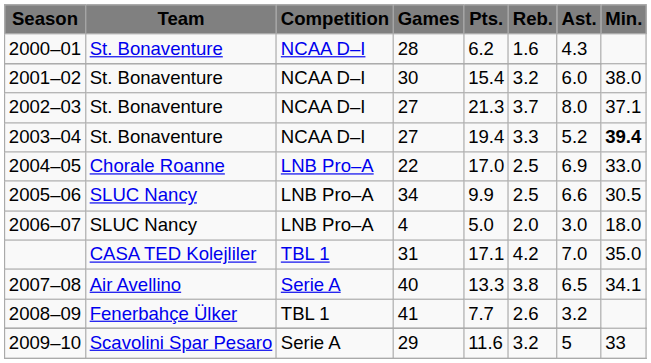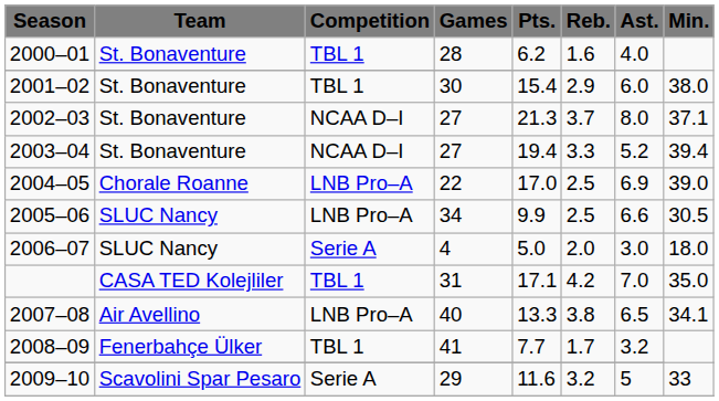 <table class="wikitable">
 <tr bgcolor="gray">
 <td align=center><strong>Season</strong></td>
 <td align=center><strong>Team</strong></td>
 <td align=center><strong>Competition</strong></td>
 <td align=center><strong>Games</strong></td>
 <td align=center><strong>Pts.</strong></td>
 <td align=center><strong>Reb.</strong></td>
 <td align=center><strong>Ast.</strong></td>
 <td align=center><strong>Min.</strong></td>
 </tr>
 <tr>
 <td>2000–01</td>
 <td><a href='#'>St. Bonaventure</a></td>
-<td> <a href='#'>NCAA D–I</a></td>
+<td> <a href='#'>TBL 1</a></td>
 <td>28</td>
 <td>6.2</td>
 <td>1.6</td>
-<td>4.3</td>
+<td>4.0</td>
 </tr>
 <tr>
 </tr>
 <tr>
 <td>2001–02</td>
 <td>St. Bonaventure</td>
-<td> NCAA D–I</td>
+<td> TBL 1</td>
 <td>30</td>
 <td>15.4</td>
-<td>3.2</td>
+<td>2.9</td>
 <td>6.0</td>
 <td>38.0</td>
 </tr>
 <tr>
 <td>2002–03</td>
 <td>St. Bonaventure</td>
 <td> NCAA D–I</td>
 <td>27</td>
 <td>21.3</td>
 <td>3.7</td>
 <td>8.0</td>
 <td>37.1</td>
 </tr>
 <tr>
 <td>2003–04</td>
 <td>St. Bonaventure</td>
 <td> NCAA D–I</td>
 <td>27</td>
 <td>19.4</td>
 <td>3.3</td>
 <td>5.2</td>
-<td><strong>39.4</strong></td>
+<td>39.4</td>
 </tr>
 <tr>
 <td>2004–05</td>
 <td><a href='#'>Chorale Roanne</a></td>
 <td> <a href='#'>LNB Pro–A</a></td>
 <td>22</td>
 <td>17.0</td>
 <td>2.5</td>
 <td>6.9</td>
-<td>33.0</td>
+<td>39.0</td>
 </tr>
 <tr>
 <td>2005–06</td>
 <td><a href='#'>SLUC Nancy</a></td>
 <td> LNB Pro–A</td>
 <td>34</td>
 <td>9.9</td>
 <td>2.5</td>
 <td>6.6</td>
 <td>30.5</td>
 </tr>
 <tr>
 <td>2006–07</td>
 <td>SLUC Nancy</td>
-<td> LNB Pro–A</td>
+<td> <a href='#'>Serie A</a></td>
 <td>4</td>
 <td>5.0</td>
 <td>2.0</td>
 <td>3.0</td>
 <td>18.0</td>
 </tr>
 <tr>
 <td><em> </em></td>
 <td><a href='#'>CASA TED Kolejliler</a></td>
 <td> <a href='#'>TBL 1</a></td>
 <td>31</td>
 <td>17.1</td>
 <td>4.2</td>
 <td>7.0</td>
 <td>35.0</td>
 </tr>
 <tr>
 <td>2007–08</td>
 <td><a href='#'>Air Avellino</a></td>
-<td> <a href='#'>Serie A</a></td>
+<td> LNB Pro–A</td>
 <td>40</td>
 <td>13.3</td>
 <td>3.8</td>
 <td>6.5</td>
 <td>34.1</td>
 </tr>
 <tr>
 <td>2008–09</td>
 <td><a href='#'>Fenerbahçe Ülker</a></td>
 <td> TBL 1</td>
 <td>41</td>
 <td>7.7</td>
-<td>2.6</td>
+<td>1.7</td>
 <td>3.2</td>
 </tr>
 <tr>
 </tr>
 <tr>
 <td>2009–10</td>
 <td><a href='#'>Scavolini Spar Pesaro</a></td>
 <td> Serie A</td>
 <td>29</td>
 <td>11.6</td>
 <td>3.2</td>
 <td>5</td>
 <td>33</td>
 </tr>
 <tr>
 </tr>
 </table>
